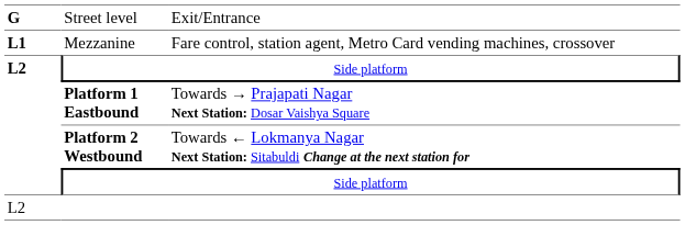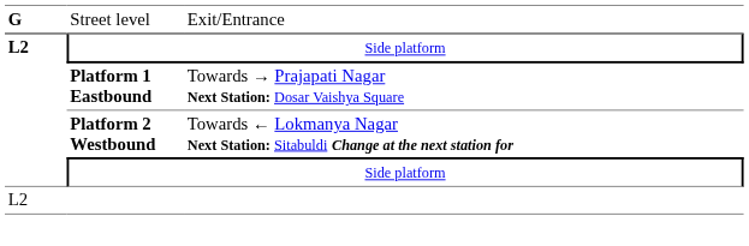 <table table border=0 cellspacing=0 cellpadding=3>
 <tr>
 <td style="border-bottom:solid 1px gray;border-top:solid 1px gray;" width=50 valign=top><strong>G</strong></td>
 <td style="border-top:solid 1px gray;border-bottom:solid 1px gray;" width=100 valign=top>Street level</td>
 <td style="border-top:solid 1px gray;border-bottom:solid 1px gray;" width=500 valign=top>Exit/Entrance</td>
-</tr>
-<tr>
-<td valign=top><strong>L1</strong></td>
-<td valign=top>Mezzanine</td>
-<td valign=top>Fare control, station agent, Metro Card vending machines, crossover<br></td>
 </tr>
 <tr>
 <td style="border-top:solid 1px gray;border-bottom:solid 1px gray;" width=50 rowspan=4 valign=top><strong>L2</strong></td>
 <td style="border-top:solid 1px gray;border-right:solid 2px black;border-left:solid 2px black;border-bottom:solid 2px black;text-align:center;" colspan=2><small><a href='#'>Side platform</a></small></td>
 </tr>
 <tr>
 <td style="border-bottom:solid 1px gray;" width=100><span><strong>Platform 1</strong><br><strong>Eastbound</strong></span></td>
 <td style="border-bottom:solid 1px gray;" width=500>Towards → <a href='#'>Prajapati Nagar</a><br><small><strong>Next Station:</strong> <a href='#'>Dosar Vaishya Square</a></small></td>
 </tr>
 <tr>
 <td><span><strong>Platform 2</strong><br><strong>Westbound</strong></span></td>
 <td>Towards ← <a href='#'>Lokmanya Nagar</a><br><small><strong>Next Station:</strong> <a href='#'>Sitabuldi</a></small> <small><strong><em>Change at the next station for <strong><em></small></td>
 </tr>
 <tr>
 <td style="border-top:solid 2px black;border-right:solid 2px black;border-left:solid 2px black;border-bottom:solid 1px gray;" colspan=2  align=center><small><a href='#'>Side platform</a></small></td>
 </tr>
 <tr>
 <td style="border-bottom:solid 1px gray;" width=50 rowspan=2 valign=top></strong>L2<strong></td>
 <td style="border-bottom:solid 1px gray;" width=100></td>
 <td style="border-bottom:solid 1px gray;" width=500></td>
 </tr>
 <tr>
 </tr>
 </table>
